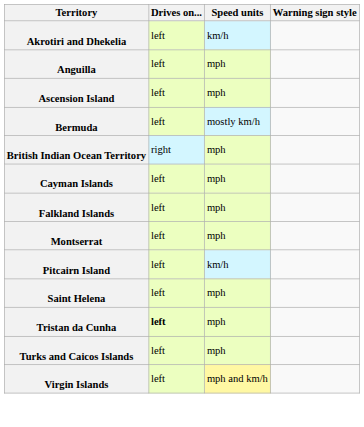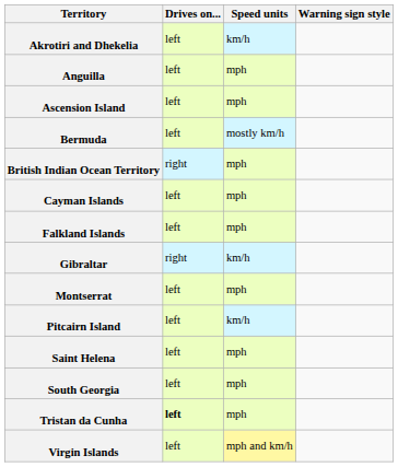 <table class="wikitable">
 <tr>
 <th>Territory</th>
 <th>Drives on...</th>
 <th>Speed units</th>
 <th>Warning sign style</th>
 </tr>
 <tr>
 <th><br>Akrotiri and Dhekelia</th>
 <td style="background: #ECFFC0;">left</td>
 <td style="background: #D3F6FF;">km/h</td>
 <td style="text-align:center;"></td>
 </tr>
 <tr>
 <th><br>Anguilla</th>
 <td style="background: #ECFFC0;">left</td>
 <td style="background: #ECFFC0;">mph</td>
 <td style="text-align:center;"></td>
 </tr>
 <tr>
 <th><br>Ascension Island</th>
 <td style="background: #ECFFC0;">left</td>
 <td style="background: #ECFFC0;">mph</td>
 <td style="text-align:center;"> </td>
 </tr>
 <tr>
 <th><br>Bermuda</th>
 <td style="background: #ECFFC0;">left</td>
 <td style="background: #D3F6FF;">mostly km/h</td>
 <td style="text-align:center;"></td>
 </tr>
 <tr>
 <th><br>British Indian Ocean Territory</th>
 <td style="background: #D3F6FF;">right</td>
 <td style="background: #ECFFC0;">mph</td>
 <td style="text-align:center;"></td>
 </tr>
 <tr>
 <th><br>Cayman Islands</th>
 <td style="background: #ECFFC0;">left</td>
 <td style="background: #ECFFC0;">mph</td>
 <td style="text-align:center;"></td>
 </tr>
 <tr>
 <th><br>Falkland Islands</th>
 <td style="background: #ECFFC0;">left</td>
 <td style="background: #ECFFC0;">mph</td>
 <td style="text-align:center;"></td>
 </tr>
 <tr>
+<th><br>Gibraltar</th>
+<td style="background: #D3F6FF;">right</td>
+<td style="background: #D3F6FF;">km/h</td>
+<td style="text-align:center;"></td>
+</tr>
+<tr>
 <th><br>Montserrat</th>
 <td style="background: #ECFFC0;">left</td>
 <td style="background: #ECFFC0;">mph</td>
 <td style="text-align:center;"></td>
 </tr>
 <tr>
 <th><br>Pitcairn Island</th>
 <td style="background: #ECFFC0;">left</td>
 <td style="background: #D3F6FF;">km/h</td>
 <td style="text-align:center;"></td>
 </tr>
 <tr>
 <th><br>Saint Helena</th>
 <td style="background: #ECFFC0;">left</td>
 <td style="background: #ECFFC0;">mph</td>
 <td style="text-align:center;"></td>
 </tr>
 <tr>
+<th><br>South Georgia</th>
+<td style="background: #ECFFC0;">left</td>
+<td style="background: #ECFFC0;">mph</td>
+<td style="text-align:center;"></td>
+</tr>
+<tr>
 <th><br>Tristan da Cunha</th>
 <td style="background: #ECFFC0;"><strong>left</strong></td>
 <td style="background: #ECFFC0;">mph</td>
 <td style="text-align:center;"></td>
-</tr>
-<tr>
-<th><br>Turks and Caicos Islands</th>
-<td style="background: #ECFFC0;">left</td>
-<td style="background: #ECFFC0;">mph</td>
-<td style="text-align:center;"> </td>
 </tr>
 <tr>
 <th><br>Virgin Islands</th>
 <td style="background: #ECFFC0;">left</td>
 <td style="background: #FFF8A3;">mph and km/h</td>
 <td style="text-align:center;"></td>
 </tr>
 </table>
